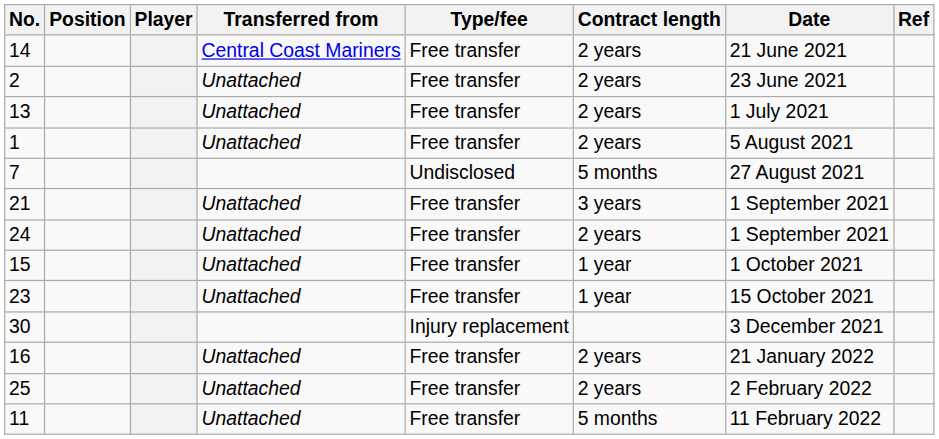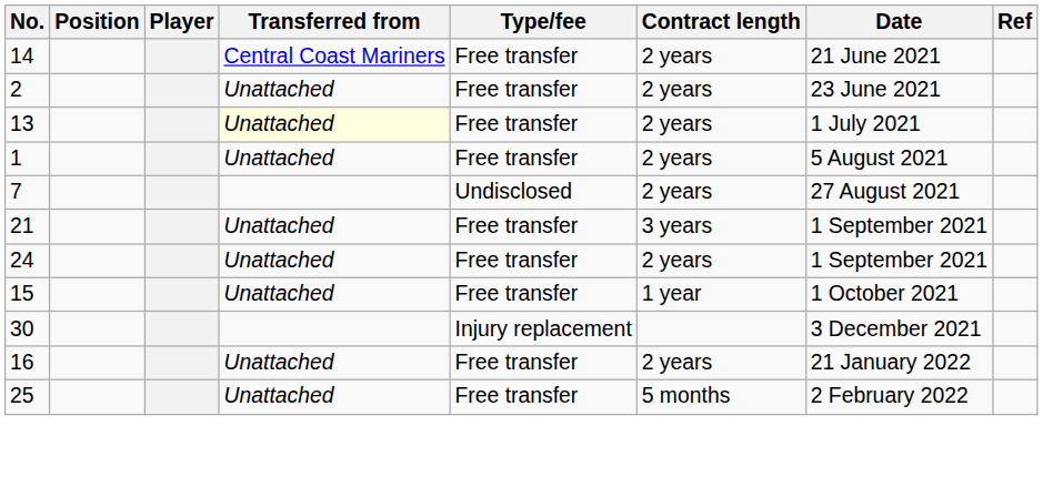 <table class="wikitable plainrowheaders sortable" style="text-align:center; text-align:left">
 <tr>
 <th scope="col">No.</th>
 <th scope="col">Position</th>
 <th scope="col">Player</th>
 <th scope="col">Transferred from</th>
 <th scope="col">Type/fee</th>
 <th scope="col">Contract length</th>
 <th scope="col">Date</th>
 <th scope="col" class="unsortable">Ref</th>
 </tr>
 <tr>
 <td>14</td>
 <td></td>
 <th scope="row"></th>
 <td><a href='#'>Central Coast Mariners</a></td>
 <td>Free transfer</td>
 <td>2 years</td>
 <td>21 June 2021</td>
 <td></td>
 </tr>
 <tr>
 <td>2</td>
 <td></td>
 <th scope="row"></th>
 <td><em>Unattached</em></td>
 <td>Free transfer</td>
 <td>2 years</td>
 <td>23 June 2021</td>
 <td></td>
 </tr>
 <tr>
 <td>13</td>
 <td></td>
 <th scope="row"></th>
-<td><em>Unattached</em></td>
+<td style="background: lightyellow;"><em>Unattached</em></td>
 <td>Free transfer</td>
 <td>2 years</td>
 <td>1 July 2021</td>
 <td></td>
 </tr>
 <tr>
 <td>1</td>
 <td></td>
 <th scope="row"></th>
 <td><em>Unattached</em></td>
 <td>Free transfer</td>
 <td>2 years</td>
 <td>5 August 2021</td>
 <td></td>
 </tr>
 <tr>
 <td>7</td>
 <td></td>
 <th scope="row"></th>
 <td></td>
 <td>Undisclosed</td>
-<td>5 months</td>
+<td>2 years</td>
 <td>27 August 2021</td>
 <td></td>
 </tr>
 <tr>
 <td>21</td>
 <td></td>
 <th scope="row"></th>
 <td><em>Unattached</em></td>
 <td>Free transfer</td>
 <td>3 years</td>
 <td>1 September 2021</td>
 <td></td>
 </tr>
 <tr>
 <td>24</td>
 <td></td>
 <th scope="row"></th>
 <td><em>Unattached</em></td>
 <td>Free transfer</td>
 <td>2 years</td>
 <td>1 September 2021</td>
 <td></td>
 </tr>
 <tr>
 <td>15</td>
 <td></td>
 <th scope="row"></th>
 <td><em>Unattached</em></td>
 <td>Free transfer</td>
 <td>1 year</td>
 <td>1 October 2021</td>
 <td></td>
 </tr>
 <tr>
-<td>23</td>
-<td></td>
-<th scope="row"></th>
-<td><em>Unattached</em></td>
-<td>Free transfer</td>
-<td>1 year</td>
-<td>15 October 2021</td>
-<td></td>
-</tr>
-<tr>
 <td>30</td>
 <td></td>
 <th scope="row"></th>
 <td></td>
 <td>Injury replacement</td>
 <td></td>
 <td>3 December 2021</td>
 <td></td>
 </tr>
 <tr>
 <td>16</td>
 <td></td>
 <th scope="row"></th>
 <td><em>Unattached</em></td>
 <td>Free transfer</td>
 <td>2 years</td>
 <td>21 January 2022</td>
 <td></td>
 </tr>
 <tr>
 <td>25</td>
 <td></td>
 <th scope="row"></th>
 <td><em>Unattached</em></td>
 <td>Free transfer</td>
-<td>2 years</td>
+<td>5 months</td>
 <td>2 February 2022</td>
 <td></td>
 </tr>
-<tr>
-<td>11</td>
-<td></td>
-<th scope="row"></th>
-<td><em>Unattached</em></td>
-<td>Free transfer</td>
-<td>5 months</td>
-<td>11 February 2022</td>
-<td></td>
-</tr>
 </table>
